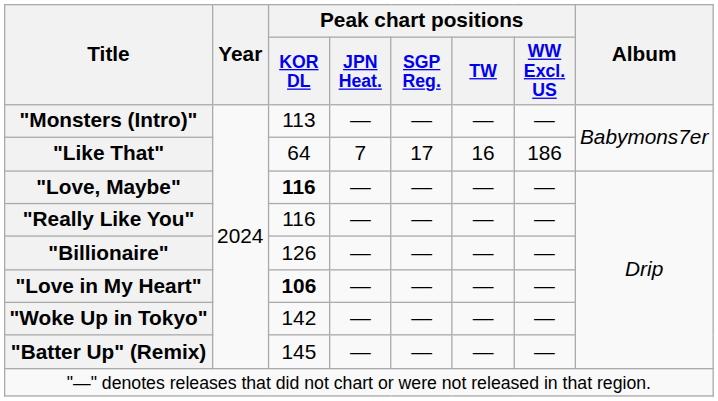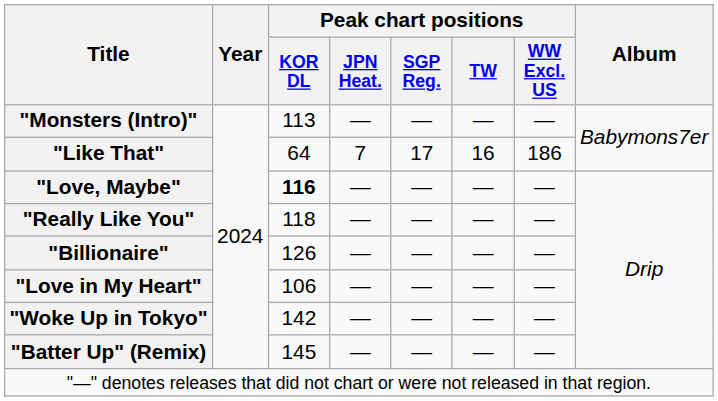 <table class="wikitable plainrowheaders" style="text-align:center">
 <tr>
 <th scope="col" rowspan="2">Title</th>
 <th scope="col" rowspan="2">Year</th>
 <th scope="col" colspan="5">Peak chart positions</th>
 <th scope="col" rowspan="2">Album</th>
 </tr>
 <tr>
 <th scope="col" style="width:3em;font-size:85%"><a href='#'>KOR<br>DL</a><br></th>
 <th scope="col" style="width:3em;font-size:85%"><a href='#'>JPN<br>Heat.</a><br></th>
 <th scope="col" style="width:3em;font-size:85%"><a href='#'>SGP<br>Reg.</a><br></th>
 <th scope="col" style="width:3em;font-size:85%"><a href='#'>TW</a><br></th>
 <th scope="col" style="width:3em;font-size:85%"><a href='#'>WW<br>Excl.<br>US</a><br></th>
 </tr>
 <tr>
 <th scope="row">"Monsters (Intro)"</th>
 <td rowspan="8">2024</td>
 <td>113</td>
 <td>—</td>
 <td>—</td>
 <td>—</td>
 <td>—</td>
 <td rowspan="2"><em>Babymons7er</em></td>
 </tr>
 <tr>
 <th scope="row">"Like That"</th>
 <td>64</td>
 <td>7</td>
 <td>17</td>
 <td>16</td>
 <td>186</td>
 </tr>
 <tr>
 <th scope="row">"Love, Maybe"</th>
 <td><strong>116</strong></td>
 <td>—</td>
 <td>—</td>
 <td>—</td>
 <td>—</td>
 <td rowspan="6"><em>Drip</em></td>
 </tr>
 <tr>
 <th scope="row">"Really Like You"</th>
-<td>116</td>
+<td>118</td>
 <td>—</td>
 <td>—</td>
 <td>—</td>
 <td>—</td>
 </tr>
 <tr>
 <th scope="row">"Billionaire"</th>
 <td>126</td>
 <td>—</td>
 <td>—</td>
 <td>—</td>
 <td>—</td>
 </tr>
 <tr>
 <th scope="row">"Love in My Heart"</th>
-<td><strong>106</strong></td>
+<td>106</td>
 <td>—</td>
 <td>—</td>
 <td>—</td>
 <td>—</td>
 </tr>
 <tr>
 <th scope="row">"Woke Up in Tokyo"</th>
 <td>142</td>
 <td>—</td>
 <td>—</td>
 <td>—</td>
 <td>—</td>
 </tr>
 <tr>
 <th scope="row">"Batter Up" (Remix)</th>
 <td>145</td>
 <td>—</td>
 <td>—</td>
 <td>—</td>
 <td>—</td>
 </tr>
 <tr>
 <td colspan="8" style="font-size:85%">"—" denotes releases that did not chart or were not released in that region.</td>
 </tr>
 </table>
